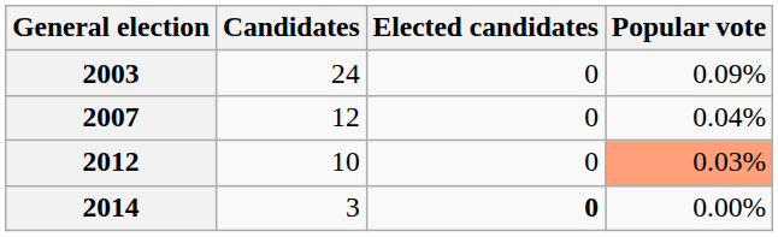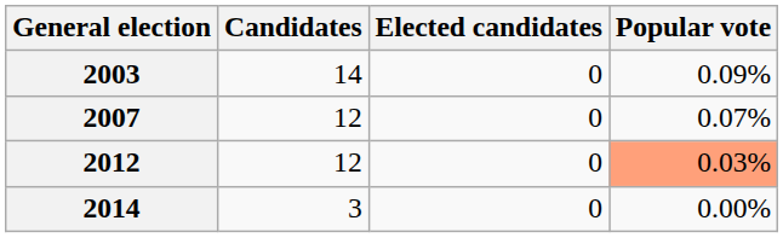 <table class="wikitable" style="text-align:right">
 <tr>
 <th>General election</th>
 <th>Candidates</th>
 <th>Elected candidates</th>
 <th>Popular vote</th>
 </tr>
 <tr>
 <th>2003</th>
-<td>24</td>
+<td>14</td>
 <td>0</td>
 <td>0.09%</td>
 </tr>
 <tr>
 <th>2007</th>
 <td>12</td>
 <td>0</td>
-<td>0.04%</td>
+<td>0.07%</td>
 </tr>
 <tr>
 <th>2012</th>
-<td>10</td>
+<td>12</td>
 <td>0</td>
 <td style="background: lightsalmon;">0.03%</td>
 </tr>
 <tr>
 <th>2014</th>
 <td>3</td>
-<td><strong>0</strong></td>
+<td>0</td>
 <td>0.00%</td>
 </tr>
 </table>
